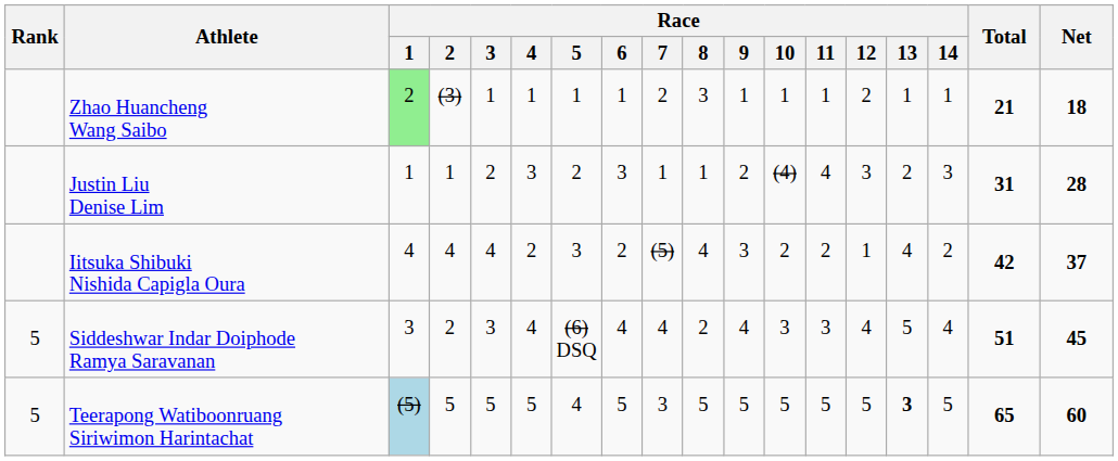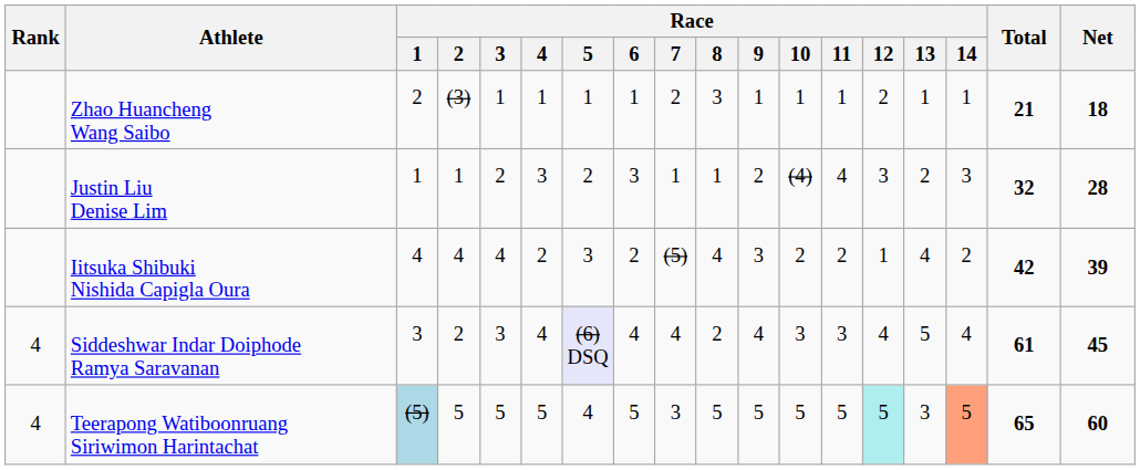 <table | class="wikitable" style="text-align:center">
 <tr>
 <th rowspan="2" width=40>Rank</th>
 <th rowspan="2" width=250>Athlete</th>
 <th colspan="14">Race</th>
 <th rowspan="2" width=50>Total</th>
 <th rowspan="2" width=50>Net</th>
 </tr>
 <tr>
 <th width=25>1</th>
 <th width=25>2</th>
 <th width=25>3</th>
 <th width=25>4</th>
 <th width=25>5</th>
 <th width=25>6</th>
 <th width=25>7</th>
 <th width=25>8</th>
 <th width=25>9</th>
 <th width=25>10</th>
 <th width=25>11</th>
 <th width=25>12</th>
 <th width=25>13</th>
 <th width=25>14</th>
 </tr>
 <tr>
 <td></td>
 <td align=left><br><a href='#'>Zhao Huancheng</a><br><a href='#'>Wang Saibo</a></td>
-<td style="background: lightgreen;">2<br> </td>
+<td>2<br> </td>
 <td><s>(3)</s><br> </td>
 <td>1<br> </td>
 <td>1<br> </td>
 <td>1<br> </td>
 <td>1<br> </td>
 <td>2<br> </td>
 <td>3<br> </td>
 <td>1<br> </td>
 <td>1<br> </td>
 <td>1<br> </td>
 <td>2<br> </td>
 <td>1<br> </td>
 <td>1<br> </td>
 <td><strong>21</strong></td>
 <td><strong>18</strong></td>
 </tr>
 <tr>
 <td></td>
 <td align=left><br><a href='#'>Justin Liu</a><br><a href='#'>Denise Lim</a></td>
 <td>1<br> </td>
 <td>1<br> </td>
 <td>2<br> </td>
 <td>3<br> </td>
 <td>2<br> </td>
 <td>3<br> </td>
 <td>1<br> </td>
 <td>1<br> </td>
 <td>2<br> </td>
 <td><s>(4)</s><br> </td>
 <td>4<br> </td>
 <td>3<br> </td>
 <td>2<br> </td>
 <td>3<br> </td>
-<td><strong>31</strong></td>
+<td><strong>32</strong></td>
 <td><strong>28</strong></td>
 </tr>
 <tr>
 <td></td>
 <td align=left><br><a href='#'>Iitsuka Shibuki</a><br><a href='#'>Nishida Capigla Oura</a></td>
 <td>4<br> </td>
 <td>4<br> </td>
 <td>4<br> </td>
 <td>2<br> </td>
 <td>3<br> </td>
 <td>2<br> </td>
 <td><s>(5)</s><br> </td>
 <td>4<br> </td>
 <td>3<br> </td>
 <td>2<br> </td>
 <td>2<br> </td>
 <td>1<br> </td>
 <td>4<br> </td>
 <td>2<br> </td>
 <td><strong>42</strong></td>
-<td><strong>37</strong></td>
+<td><strong>39</strong></td>
 </tr>
 <tr>
-<td>5</td>
+<td>4</td>
 <td align=left><br><a href='#'>Siddeshwar Indar Doiphode</a><br><a href='#'>Ramya Saravanan</a></td>
 <td>3<br> </td>
 <td>2<br> </td>
 <td>3<br> </td>
 <td>4<br> </td>
-<td><s>(6)</s><br>DSQ</td>
+<td style="background: lavender;"><s>(6)</s><br>DSQ</td>
 <td>4<br> </td>
 <td>4<br> </td>
 <td>2<br> </td>
 <td>4<br> </td>
 <td>3<br> </td>
 <td>3<br> </td>
 <td>4<br> </td>
 <td>5<br> </td>
 <td>4<br> </td>
-<td><strong>51</strong></td>
+<td><strong>61</strong></td>
 <td><strong>45</strong></td>
 </tr>
 <tr>
-<td>5</td>
+<td>4</td>
 <td align=left><br><a href='#'>Teerapong Watiboonruang</a><br><a href='#'>Siriwimon Harintachat</a></td>
 <td style="background: lightblue;"><s>(5)</s><br> </td>
 <td>5<br> </td>
 <td>5<br> </td>
 <td>5<br> </td>
 <td>4<br> </td>
 <td>5<br> </td>
 <td>3<br> </td>
 <td>5<br> </td>
 <td>5<br> </td>
 <td>5<br> </td>
 <td>5<br> </td>
-<td>5<br> </td>
-<td><strong>3<br> </strong></td>
-<td>5<br> </td>
+<td style="background: paleturquoise;">5<br> </td>
+<td>3<br> </td>
+<td style="background: lightsalmon;">5<br> </td>
 <td><strong>65</strong></td>
 <td><strong>60</strong></td>
 </tr>
 </table>
